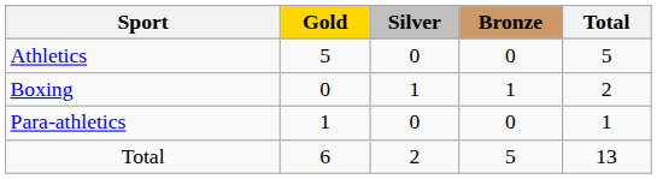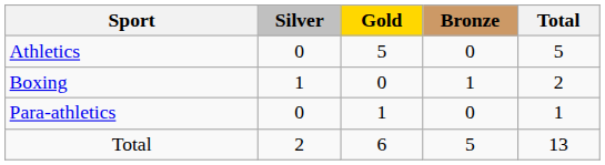 <table class="wikitable sortable" style="text-align:center;">
 <tr>
 <th width=200>Sport</th>
+<td bgcolor=silver width=60><strong>Silver</strong></td>
 <td bgcolor=gold width=60><strong>Gold</strong></td>
-<td bgcolor=silver width=60><strong>Silver</strong></td>
 <td bgcolor=#cc9966 width=70><strong>Bronze</strong></td>
 <th width=60>Total</th>
 </tr>
 <tr>
 <td align=left> <a href='#'>Athletics</a></td>
+<td>0</td>
 <td>5</td>
-<td>0</td>
 <td>0</td>
 <td>5</td>
 </tr>
 <tr>
 <td align=left> <a href='#'>Boxing</a></td>
+<td>1</td>
 <td>0</td>
-<td>1</td>
 <td>1</td>
 <td>2</td>
 </tr>
 <tr>
 <td align=left> <a href='#'>Para-athletics</a></td>
+<td>0</td>
 <td>1</td>
-<td>0</td>
 <td>0</td>
 <td>1</td>
 </tr>
 <tr>
 <td>Total</td>
+<td>2</td>
 <td>6</td>
-<td>2</td>
 <td>5</td>
 <td>13</td>
 </tr>
 </table>
